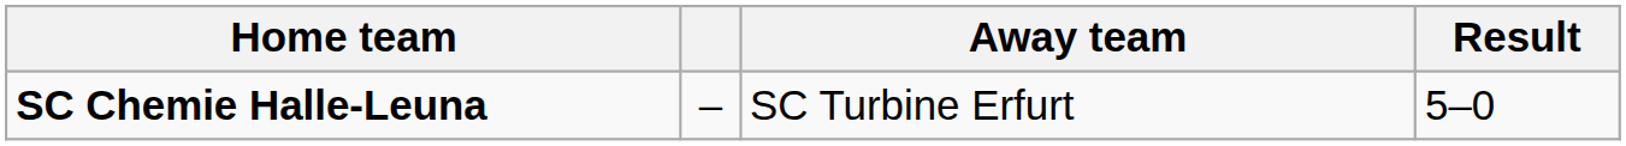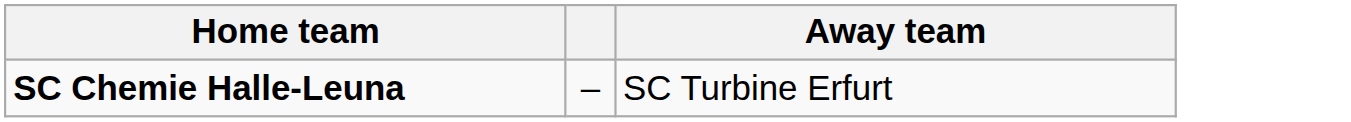 <table class="wikitable" style="width–585px;" border="1">
 <tr>
 <th style="width:250px;" align="left">Home team</th>
 <th style="width:15px;"></th>
 <th style="width:250px;" align="left">Away team</th>
-<th style="width:70px;" align="center;">Result</th>
 </tr>
 <tr>
 <td><strong>SC Chemie Halle-Leuna</strong></td>
 <td align="center">–</td>
 <td>SC Turbine Erfurt</td>
-<td>5–0</td>
 </tr>
 </table>
